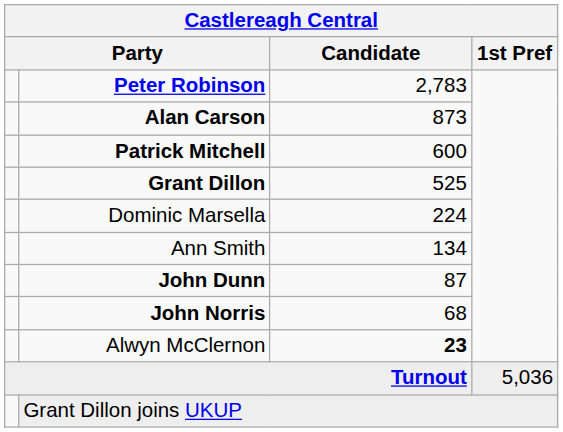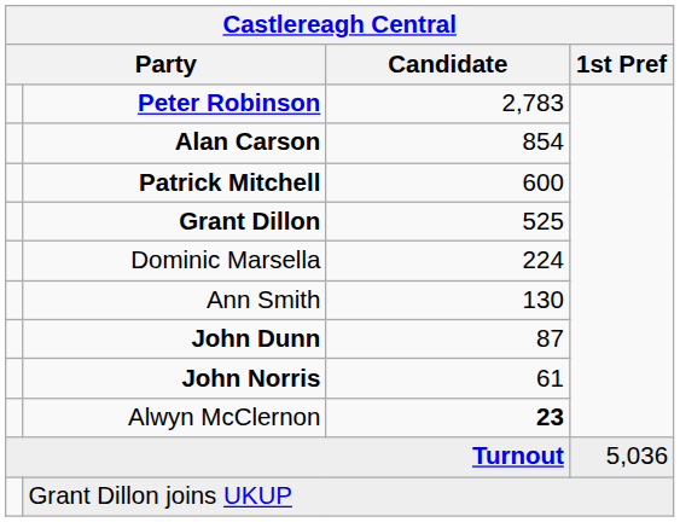 <table class="wikitable">
 <tr>
 <th colspan="4" align="center"><a href='#'>Castlereagh Central</a></th>
 </tr>
 <tr>
 <th colspan="2" align="center" width=200>Party</th>
 <th width=150>Candidate</th>
 <th width=60>1st Pref</th>
 </tr>
 <tr>
 <td></td>
 <td align="right"><strong><a href='#'>Peter Robinson</a></strong></td>
 <td align="right">2,783</td>
 </tr>
 <tr>
 <td></td>
 <td align="right"><strong>Alan Carson</strong></td>
-<td align="right">873</td>
+<td align="right">854</td>
 </tr>
 <tr>
 <td></td>
 <td align="right"><strong>Patrick Mitchell</strong></td>
 <td align="right">600</td>
 </tr>
 <tr>
 <td></td>
 <td align="right"><strong>Grant Dillon</strong></td>
 <td align="right">525</td>
 </tr>
 <tr>
 <td></td>
 <td align="right">Dominic Marsella</td>
 <td align="right">224</td>
 </tr>
 <tr>
 <td></td>
 <td align="right">Ann Smith</td>
-<td align="right">134</td>
+<td align="right">130</td>
 </tr>
 <tr>
 <td></td>
 <td align="right"><strong>John Dunn</strong></td>
 <td align="right">87</td>
 </tr>
 <tr>
 <td></td>
 <td align="right"><strong>John Norris</strong></td>
-<td align="right">68</td>
+<td align="right">61</td>
 </tr>
 <tr>
 <td></td>
 <td align="right">Alwyn McClernon</td>
 <td align="right"><strong>23</strong></td>
 </tr>
 <tr bgcolor="EEEEEE">
 <td colspan=3 align="right"><strong><a href='#'>Turnout</a></strong></td>
 <td align="right">5,036</td>
 </tr>
 <tr>
 <td bgcolor=></td>
 <td colspan=3 bgcolor="EEEEEE">Grant Dillon joins <a href='#'>UKUP</a></td>
 </tr>
 </table>
